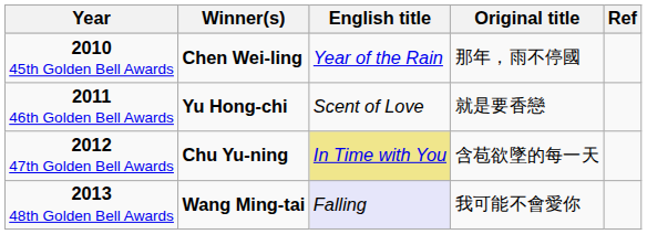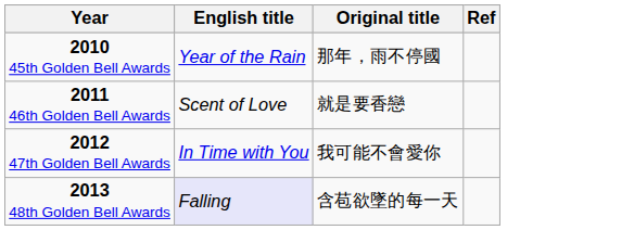 <table class="wikitable">
 <tr style="background:#bebebe;">
 <th>Year</th>
-<th>Winner(s)</th>
 <th>English title</th>
 <th>Original title</th>
 <th>Ref</th>
 </tr>
 <tr>
 <td style="text-align:center"><strong>2010</strong> <br> <small><a href='#'>45th Golden Bell Awards</a></small></td>
-<td><strong>Chen Wei-ling</strong></td>
 <td><em><a href='#'>Year of the Rain</a></em></td>
 <td>那年，雨不停國</td>
 <td></td>
 </tr>
 <tr>
 <td style="text-align:center"><strong>2011</strong> <br> <small><a href='#'>46th Golden Bell Awards</a></small></td>
-<td><strong>Yu Hong-chi</strong></td>
 <td><em>Scent of Love</em></td>
 <td>就是要香戀</td>
 <td></td>
 </tr>
 <tr>
 <td style="text-align:center"><strong>2012</strong> <br> <small><a href='#'>47th Golden Bell Awards</a></small></td>
-<td><strong>Chu Yu-ning</strong></td>
-<td style="background: khaki;"><em><a href='#'>In Time with You</a></em></td>
-<td>含苞欲墜的每一天</td>
+<td><em><a href='#'>In Time with You</a></em></td>
+<td>我可能不會愛你</td>
 <td></td>
 </tr>
 <tr>
 <td style="text-align:center"><strong>2013</strong> <br> <small><a href='#'>48th Golden Bell Awards</a></small></td>
-<td><strong>Wang Ming-tai</strong></td>
 <td style="background: lavender;"><em>Falling</em></td>
-<td>我可能不會愛你</td>
+<td>含苞欲墜的每一天</td>
 <td></td>
 </tr>
 </table>
